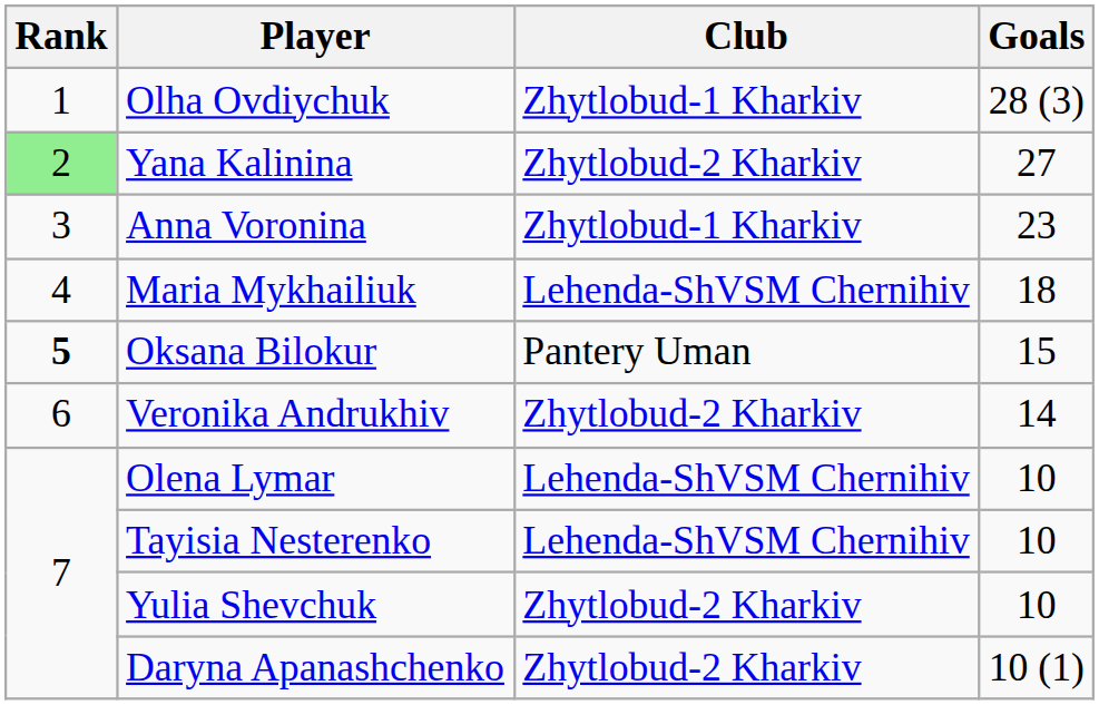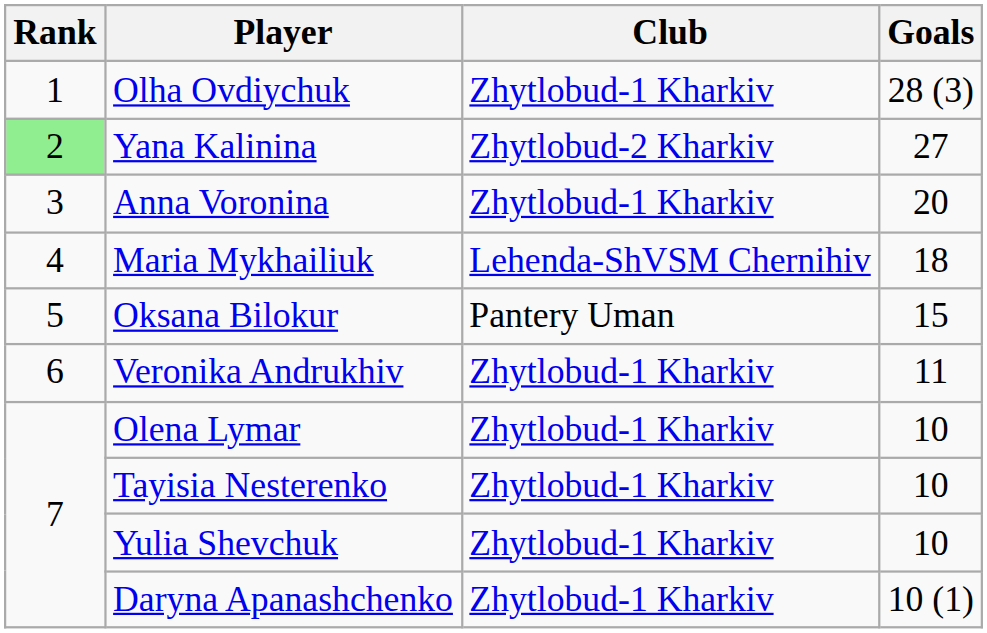 <table class="wikitable" style="text-align:center">
 <tr>
 <th>Rank</th>
 <th>Player</th>
 <th>Club</th>
 <th>Goals</th>
 </tr>
 <tr>
 <td>1</td>
 <td align="left"> <a href='#'>Olha Ovdiychuk</a></td>
 <td align="left"><a href='#'>Zhytlobud-1 Kharkiv</a></td>
 <td>28 (3)</td>
 </tr>
 <tr>
 <td style="background: lightgreen;">2</td>
 <td align="left"> <a href='#'>Yana Kalinina</a></td>
 <td align="left"><a href='#'>Zhytlobud-2 Kharkiv</a></td>
 <td>27</td>
 </tr>
 <tr>
 <td>3</td>
 <td align="left"> <a href='#'>Anna Voronina</a></td>
 <td align="left"><a href='#'>Zhytlobud-1 Kharkiv</a></td>
-<td>23</td>
+<td>20</td>
 </tr>
 <tr>
 <td>4</td>
 <td align="left"> <a href='#'>Maria Mykhailiuk</a></td>
 <td align="left"><a href='#'>Lehenda-ShVSM Chernihiv</a></td>
 <td>18</td>
 </tr>
 <tr>
-<td><strong>5</strong></td>
+<td>5</td>
 <td align="left"> <a href='#'>Oksana Bilokur</a></td>
 <td align="left">Pantery Uman</td>
 <td>15</td>
 </tr>
 <tr>
 <td>6</td>
 <td align="left"> <a href='#'>Veronika Andrukhiv</a></td>
-<td align="left"><a href='#'>Zhytlobud-2 Kharkiv</a></td>
-<td>14</td>
+<td align="left"><a href='#'>Zhytlobud-1 Kharkiv</a></td>
+<td>11</td>
 </tr>
 <tr>
 <td rowspan=4>7</td>
 <td align="left"> <a href='#'>Olena Lymar</a></td>
-<td align="left"><a href='#'>Lehenda-ShVSM Chernihiv</a></td>
+<td align="left"><a href='#'>Zhytlobud-1 Kharkiv</a></td>
 <td>10</td>
 </tr>
 <tr>
 <td align="left"> <a href='#'>Tayisia Nesterenko</a></td>
-<td align="left"><a href='#'>Lehenda-ShVSM Chernihiv</a></td>
+<td align="left"><a href='#'>Zhytlobud-1 Kharkiv</a></td>
 <td>10</td>
 </tr>
 <tr>
 <td align="left"> <a href='#'>Yulia Shevchuk</a></td>
-<td align="left"><a href='#'>Zhytlobud-2 Kharkiv</a></td>
+<td align="left"><a href='#'>Zhytlobud-1 Kharkiv</a></td>
 <td>10</td>
 </tr>
 <tr>
 <td align="left"> <a href='#'>Daryna Apanashchenko</a></td>
-<td align="left"><a href='#'>Zhytlobud-2 Kharkiv</a></td>
+<td align="left"><a href='#'>Zhytlobud-1 Kharkiv</a></td>
 <td>10 (1)</td>
 </tr>
 </table>
